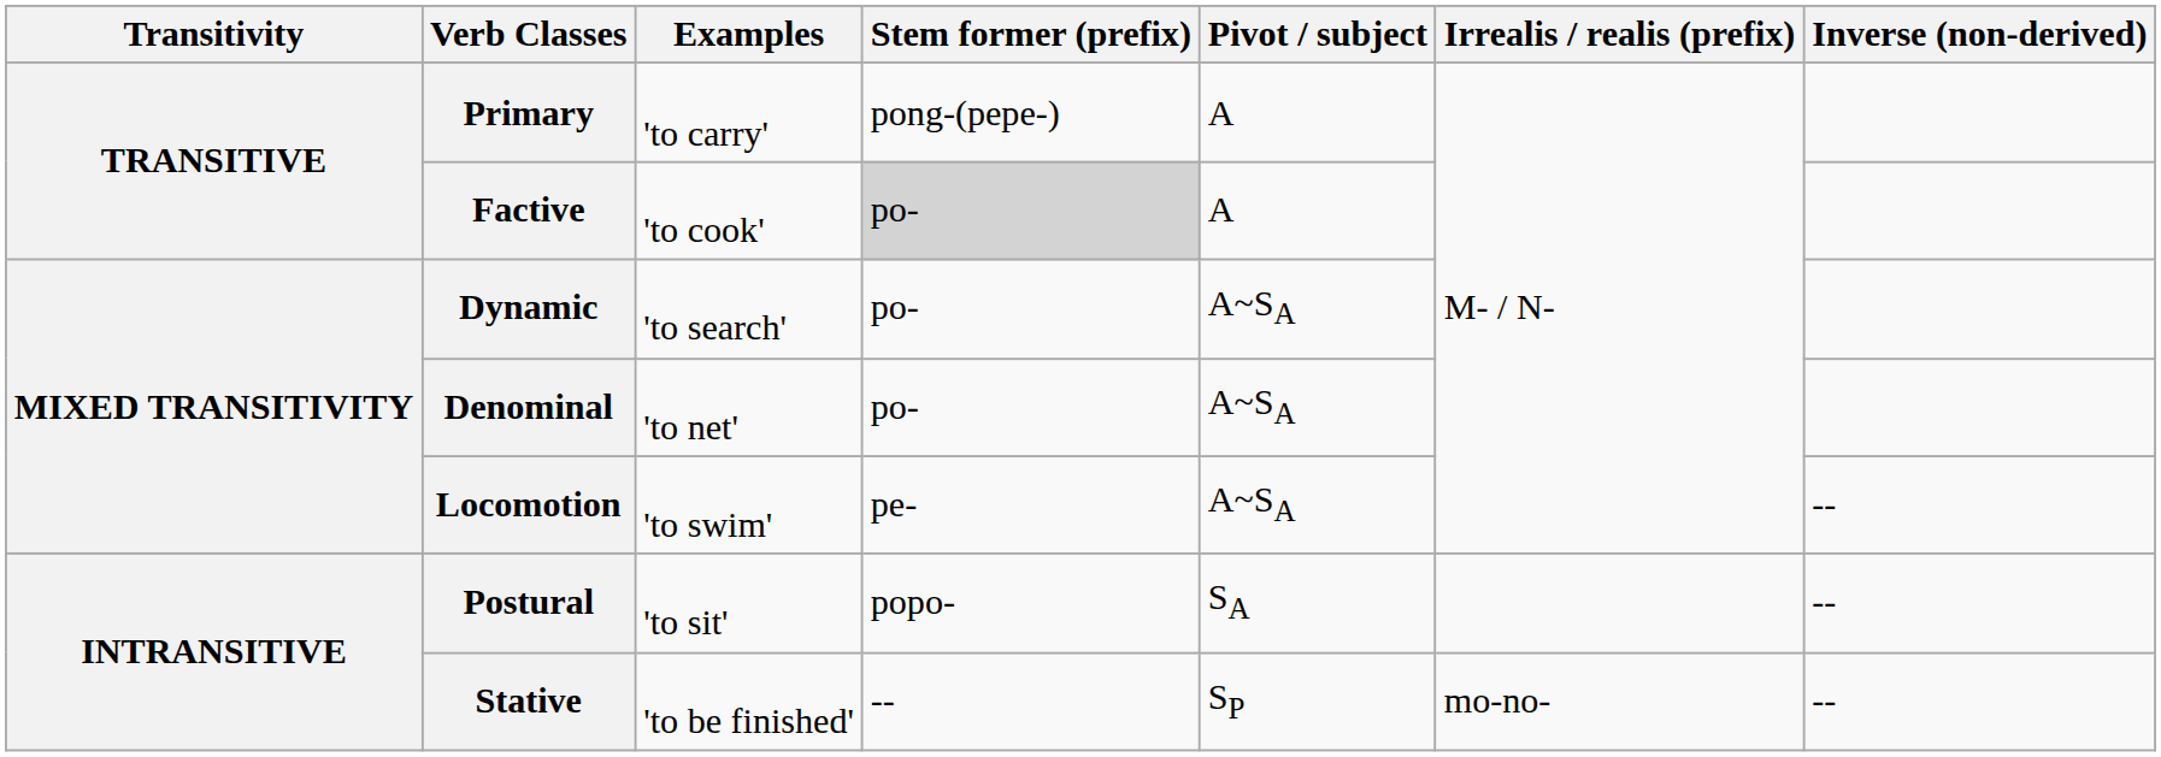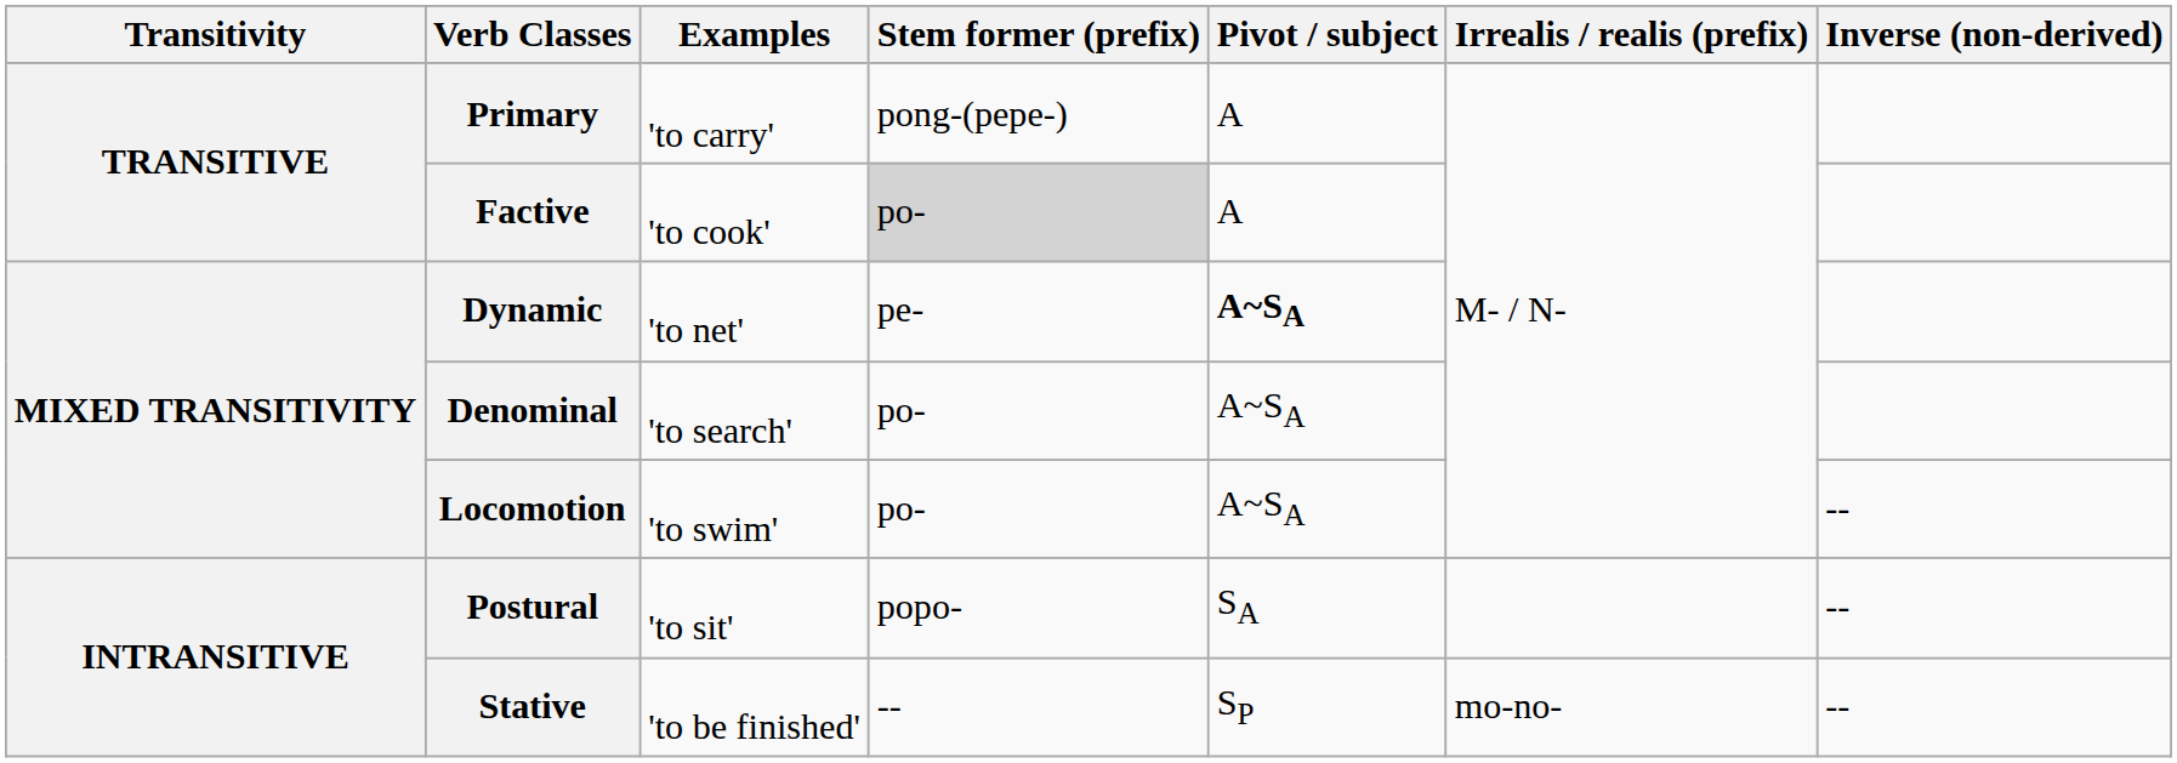 <table class="wikitable">
 <tr>
 <th>Transitivity</th>
 <th>Verb Classes</th>
 <th>Examples</th>
 <th>Stem former (prefix)</th>
 <th>Pivot / subject</th>
 <th>Irrealis / realis (prefix)</th>
 <th>Inverse (non-derived)</th>
 </tr>
 <tr>
 <th rowspan="2">TRANSITIVE</th>
 <th>Primary</th>
 <td><br>'to carry'</td>
 <td>pong-(pepe-)</td>
 <td>A</td>
 <td rowspan="5">M- / N-</td>
 <td></td>
 </tr>
 <tr>
 <th>Factive</th>
 <td><br>'to cook'</td>
 <td style="background: lightgrey;">po-</td>
 <td>A</td>
 <td></td>
 </tr>
 <tr>
 <th rowspan="3">MIXED TRANSITIVITY</th>
 <th>Dynamic</th>
-<td><br>'to search'</td>
-<td>po-</td>
-<td>A~S<sub>A</sub></td>
+<td><br>'to net'</td>
+<td>pe-</td>
+<td><strong>A~S<sub>A</sub></strong></td>
 <td></td>
 </tr>
 <tr>
 <th>Denominal</th>
-<td><br>'to net'</td>
+<td><br>'to search'</td>
 <td>po-</td>
 <td>A~S<sub>A</sub></td>
 <td></td>
 </tr>
 <tr>
 <th>Locomotion</th>
 <td><br>'to swim'</td>
-<td>pe-</td>
+<td>po-</td>
 <td>A~S<sub>A</sub></td>
 <td>--</td>
 </tr>
 <tr>
 <th rowspan="2">INTRANSITIVE</th>
 <th>Postural</th>
 <td><br>'to sit'</td>
 <td>popo-</td>
 <td>S<sub>A</sub></td>
 <td></td>
 <td>--</td>
 </tr>
 <tr>
 <th>Stative</th>
 <td><br>'to be finished'</td>
 <td>--</td>
 <td>S<sub>P</sub></td>
 <td>mo-no-</td>
 <td>--</td>
 </tr>
 </table>
